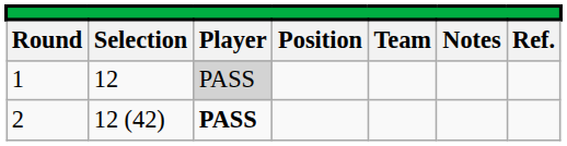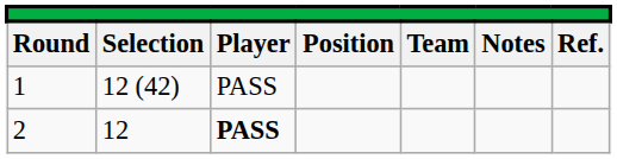 <table class="wikitable sortable" style="text-align:center; font-size:90%; text-align:left;">
 <tr style="border-spacing: 2px; border: 2px solid black;">
 <td colspan="7" bgcolor="#00AE42" color="#000000" border="#000000" align="center"><strong></strong></td>
 </tr>
 <tr>
 <th>Round</th>
 <th>Selection</th>
 <th>Player</th>
 <th>Position</th>
 <th>Team</th>
 <th>Notes</th>
 <th>Ref.</th>
 </tr>
 <tr>
 <td>1</td>
-<td>12</td>
-<td style="background: lightgrey;">PASS</td>
+<td>12 (42)</td>
+<td>PASS</td>
 <td></td>
 <td></td>
 <td></td>
 <td></td>
 </tr>
 <tr>
 <td>2</td>
-<td>12 (42)</td>
+<td>12</td>
 <td><strong>PASS</strong></td>
 <td></td>
 <td></td>
 <td></td>
 <td></td>
 </tr>
 </table>
